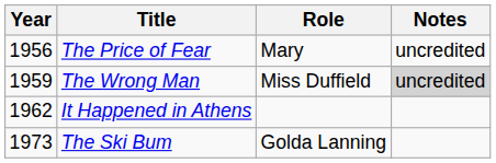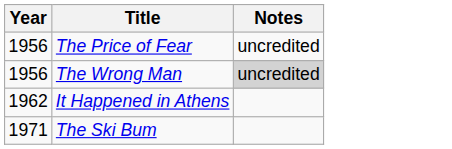 <table class="wikitable">
 <tr>
 <th>Year</th>
 <th>Title</th>
-<th>Role</th>
 <th>Notes</th>
 </tr>
 <tr>
 <td>1956</td>
 <td><a href='#'><em>The Price of Fear</em></a></td>
-<td>Mary</td>
 <td>uncredited</td>
 </tr>
 <tr>
-<td>1959</td>
+<td>1956</td>
 <td><em><a href='#'>The Wrong Man</a></em></td>
-<td>Miss Duffield</td>
 <td style="background: lightgrey;">uncredited</td>
 </tr>
 <tr>
 <td>1962</td>
 <td><em><a href='#'>It Happened in Athens</a></em></td>
 <td></td>
-<td></td>
 </tr>
 <tr>
-<td>1973</td>
+<td>1971</td>
 <td><em><a href='#'>The Ski Bum</a></em></td>
-<td>Golda Lanning</td>
 <td></td>
 </tr>
 </table>
